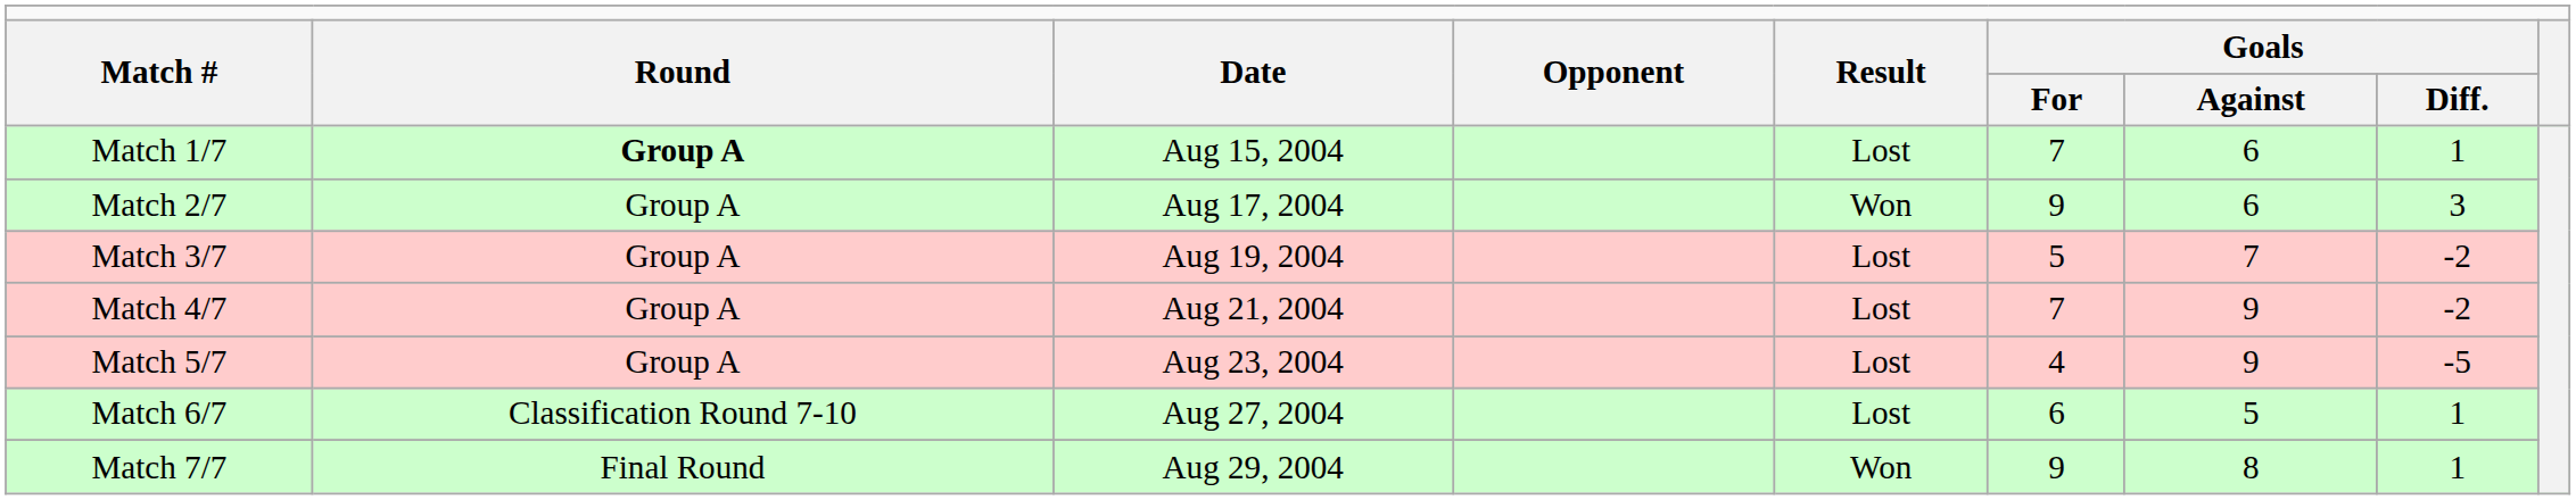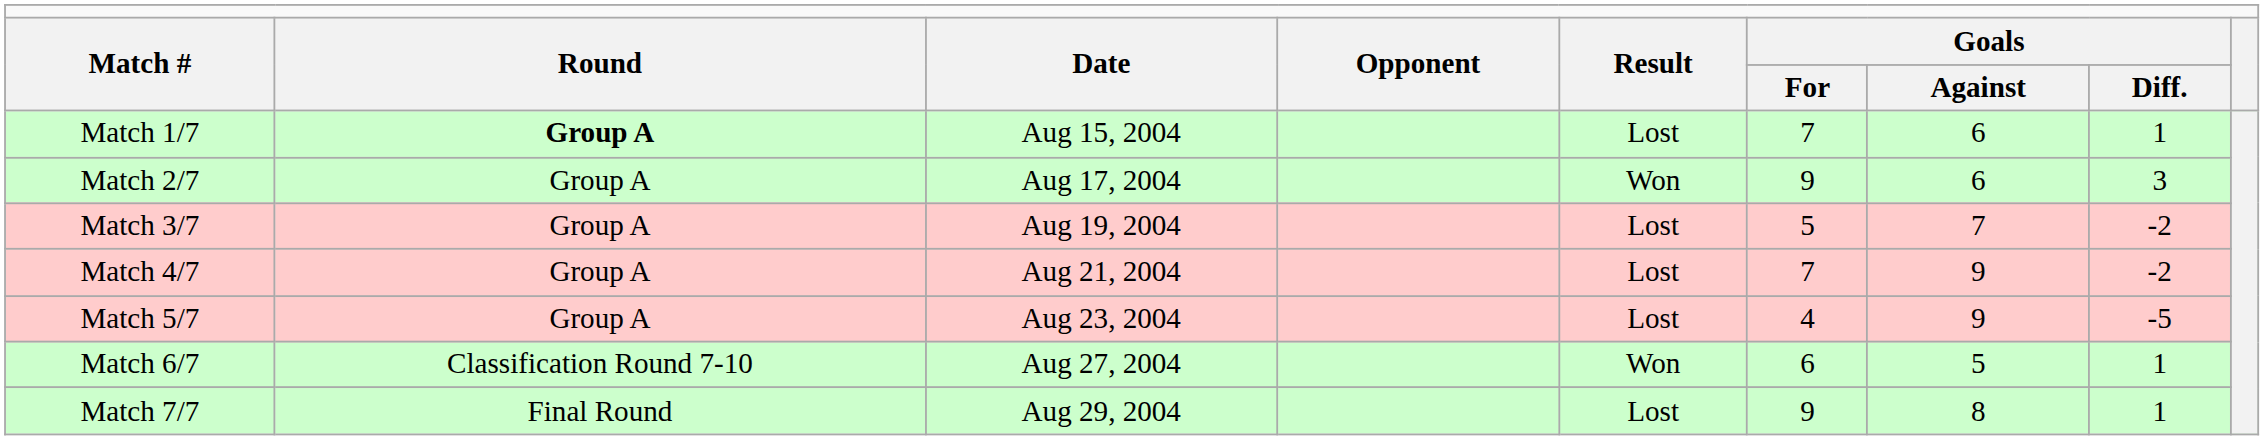 <table class="wikitable" style="text-align: center; width: 98%; font-size: 100%; margin-left: 1em;">
 <tr>
 <td colspan="10"></td>
 </tr>
 <tr>
 <th rowspan="2">Match #</th>
 <th rowspan="2">Round</th>
 <th rowspan="2">Date</th>
 <th rowspan="2">Opponent</th>
 <th rowspan="2">Result</th>
 <th colspan="3">Goals</th>
 <th rowspan="2"></th>
 </tr>
 <tr>
 <th>For</th>
 <th>Against</th>
 <th>Diff.</th>
 </tr>
 <tr style="background: #cfc;">
 <td>Match 1/7</td>
 <td><strong>Group A</strong></td>
 <td>Aug 15, 2004</td>
 <td></td>
 <td>Lost</td>
 <td>7</td>
 <td>6</td>
 <td>1</td>
 <td rowspan="7" style="background: #f2f2f2;"></td>
 </tr>
 <tr style="background: #cfc;">
 <td>Match 2/7</td>
 <td>Group A</td>
 <td>Aug 17, 2004</td>
 <td></td>
 <td>Won</td>
 <td>9</td>
 <td>6</td>
 <td>3</td>
 </tr>
 <tr style="background: #fcc;">
 <td>Match 3/7</td>
 <td>Group A</td>
 <td>Aug 19, 2004</td>
 <td></td>
 <td>Lost</td>
 <td>5</td>
 <td>7</td>
 <td>-2</td>
 </tr>
 <tr style="background: #fcc;">
 <td>Match 4/7</td>
 <td>Group A</td>
 <td>Aug 21, 2004</td>
 <td></td>
 <td>Lost</td>
 <td>7</td>
 <td>9</td>
 <td>-2</td>
 </tr>
 <tr style="background: #fcc;">
 <td>Match 5/7</td>
 <td>Group A</td>
 <td>Aug 23, 2004</td>
 <td></td>
 <td>Lost</td>
 <td>4</td>
 <td>9</td>
 <td>-5</td>
 </tr>
 <tr style="background: #cfc;">
 <td>Match 6/7</td>
 <td>Classification Round 7-10</td>
 <td>Aug 27, 2004</td>
 <td></td>
-<td>Lost</td>
+<td>Won</td>
 <td>6</td>
 <td>5</td>
 <td>1</td>
 </tr>
 <tr style="background: #cfc;">
 <td>Match 7/7</td>
 <td>Final Round</td>
 <td>Aug 29, 2004</td>
 <td></td>
-<td>Won</td>
+<td>Lost</td>
 <td>9</td>
 <td>8</td>
 <td>1</td>
 </tr>
 </table>
